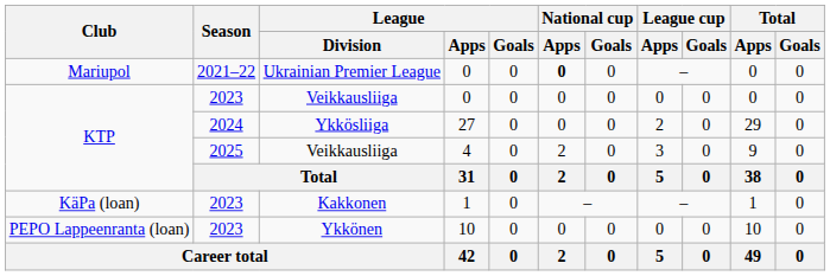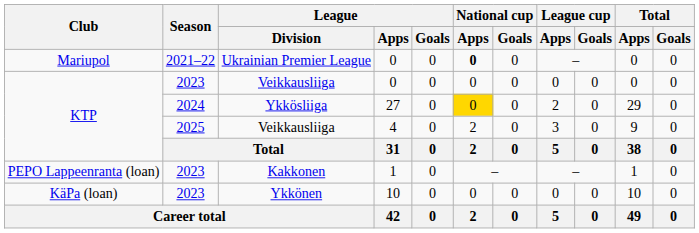 <table class="wikitable" style="text-align:center">
 <tr>
 <th rowspan="2">Club</th>
 <th rowspan="2">Season</th>
 <th colspan="3">League</th>
 <th colspan="2">National cup</th>
 <th colspan="2">League cup</th>
 <th colspan="2">Total</th>
 </tr>
 <tr>
 <th>Division</th>
 <th>Apps</th>
 <th>Goals</th>
 <th>Apps</th>
 <th>Goals</th>
 <th>Apps</th>
 <th>Goals</th>
 <th>Apps</th>
 <th>Goals</th>
 </tr>
 <tr>
 <td><a href='#'>Mariupol</a></td>
 <td><a href='#'>2021–22</a></td>
 <td><a href='#'>Ukrainian Premier League</a></td>
 <td>0</td>
 <td>0</td>
 <td><strong>0</strong></td>
 <td>0</td>
 <td colspan=2>–</td>
 <td>0</td>
 <td>0</td>
 </tr>
 <tr>
 <td rowspan="4"><a href='#'>KTP</a></td>
 <td><a href='#'>2023</a></td>
 <td><a href='#'>Veikkausliiga</a></td>
 <td>0</td>
 <td>0</td>
 <td>0</td>
 <td>0</td>
 <td>0</td>
 <td>0</td>
 <td>0</td>
 <td>0</td>
 </tr>
 <tr>
 <td><a href='#'>2024</a></td>
 <td><a href='#'>Ykkösliiga</a></td>
 <td>27</td>
 <td>0</td>
-<td>0</td>
+<td style="background: gold;">0</td>
 <td>0</td>
 <td>2</td>
 <td>0</td>
 <td>29</td>
 <td>0</td>
 </tr>
 <tr>
 <td><a href='#'>2025</a></td>
 <td>Veikkausliiga</td>
 <td>4</td>
 <td>0</td>
 <td>2</td>
 <td>0</td>
 <td>3</td>
 <td>0</td>
 <td>9</td>
 <td>0</td>
 </tr>
 <tr>
 <th colspan="2">Total</th>
 <th>31</th>
 <th>0</th>
 <th>2</th>
 <th>0</th>
 <th>5</th>
 <th>0</th>
 <th>38</th>
 <th>0</th>
 </tr>
 <tr>
-<td><a href='#'>KäPa</a> (loan)</td>
+<td><a href='#'>PEPO Lappeenranta</a> (loan)</td>
 <td><a href='#'>2023</a></td>
 <td><a href='#'>Kakkonen</a></td>
 <td>1</td>
 <td>0</td>
 <td colspan=2>–</td>
 <td colspan=2>–</td>
 <td>1</td>
 <td>0</td>
 </tr>
 <tr>
-<td><a href='#'>PEPO Lappeenranta</a> (loan)</td>
+<td><a href='#'>KäPa</a> (loan)</td>
 <td><a href='#'>2023</a></td>
 <td><a href='#'>Ykkönen</a></td>
 <td>10</td>
 <td>0</td>
 <td>0</td>
 <td>0</td>
 <td>0</td>
 <td>0</td>
 <td>10</td>
 <td>0</td>
 </tr>
 <tr>
 <th colspan="3">Career total</th>
 <th>42</th>
 <th>0</th>
 <th>2</th>
 <th>0</th>
 <th>5</th>
 <th>0</th>
 <th>49</th>
 <th>0</th>
 </tr>
 </table>
